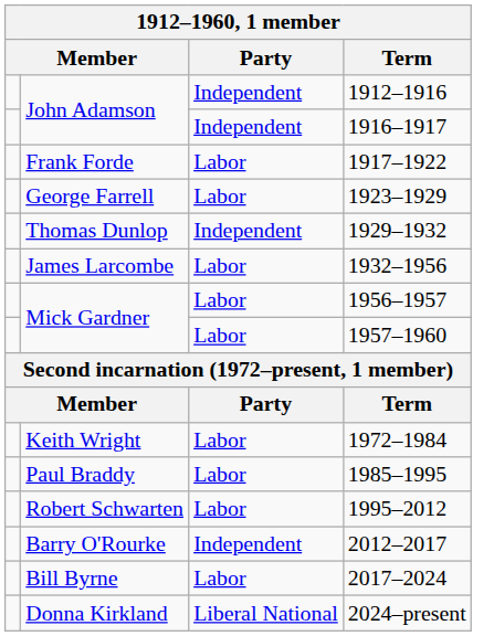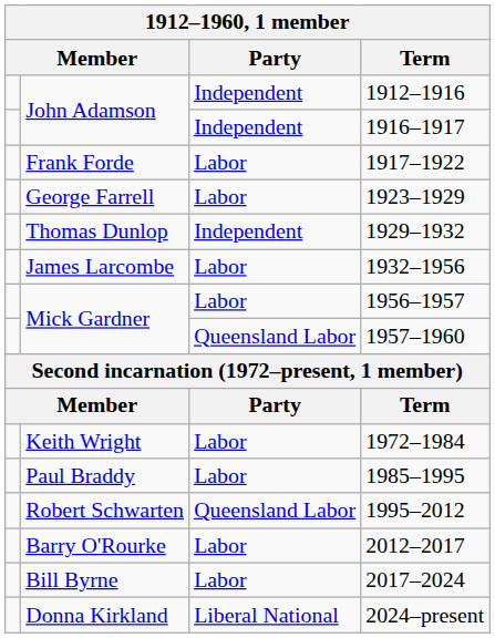 <table class="wikitable">
 <tr>
 <th colspan="5">1912–1960, 1 member</th>
 </tr>
 <tr>
 <th colspan="2">Member</th>
 <th>Party</th>
 <th>Term</th>
 </tr>
 <tr>
 <td> </td>
 <td rowspan=2><a href='#'>John Adamson</a></td>
 <td><a href='#'>Independent</a></td>
 <td>1912–1916</td>
 </tr>
 <tr>
 <td> </td>
 <td><a href='#'>Independent</a></td>
 <td>1916–1917</td>
 </tr>
 <tr>
 <td> </td>
 <td><a href='#'>Frank Forde</a></td>
 <td><a href='#'>Labor</a></td>
 <td>1917–1922</td>
 </tr>
 <tr>
 <td> </td>
 <td><a href='#'>George Farrell</a></td>
 <td><a href='#'>Labor</a></td>
 <td>1923–1929</td>
 </tr>
 <tr>
 <td> </td>
 <td><a href='#'>Thomas Dunlop</a></td>
 <td><a href='#'>Independent</a></td>
 <td>1929–1932</td>
 </tr>
 <tr>
 <td> </td>
 <td><a href='#'>James Larcombe</a></td>
 <td><a href='#'>Labor</a></td>
 <td>1932–1956</td>
 </tr>
 <tr>
 <td> </td>
 <td rowspan="2"><a href='#'>Mick Gardner</a></td>
 <td><a href='#'>Labor</a></td>
 <td>1956–1957</td>
 </tr>
 <tr>
 <td> </td>
-<td><a href='#'>Labor</a></td>
+<td><a href='#'>Queensland Labor</a></td>
 <td>1957–1960</td>
 </tr>
 <tr>
 <th colspan="4">Second incarnation (1972–present, 1 member)</th>
 </tr>
 <tr>
 <th colspan="2">Member</th>
 <th>Party</th>
 <th>Term</th>
 </tr>
 <tr>
 <td> </td>
 <td><a href='#'>Keith Wright</a></td>
 <td><a href='#'>Labor</a></td>
 <td>1972–1984</td>
 </tr>
 <tr>
 <td> </td>
 <td><a href='#'>Paul Braddy</a></td>
 <td><a href='#'>Labor</a></td>
 <td>1985–1995</td>
 </tr>
 <tr>
 <td> </td>
 <td><a href='#'>Robert Schwarten</a></td>
-<td><a href='#'>Labor</a></td>
+<td><a href='#'>Queensland Labor</a></td>
 <td>1995–2012</td>
 </tr>
 <tr>
 <td> </td>
 <td><a href='#'>Barry O'Rourke</a></td>
-<td><a href='#'>Independent</a></td>
+<td><a href='#'>Labor</a></td>
 <td>2012–2017</td>
 </tr>
 <tr>
 <td> </td>
 <td><a href='#'>Bill Byrne</a></td>
 <td><a href='#'>Labor</a></td>
 <td>2017–2024</td>
 </tr>
 <tr>
 <td> </td>
 <td><a href='#'>Donna Kirkland</a></td>
 <td><a href='#'>Liberal National</a></td>
 <td>2024–present</td>
 </tr>
 </table>
